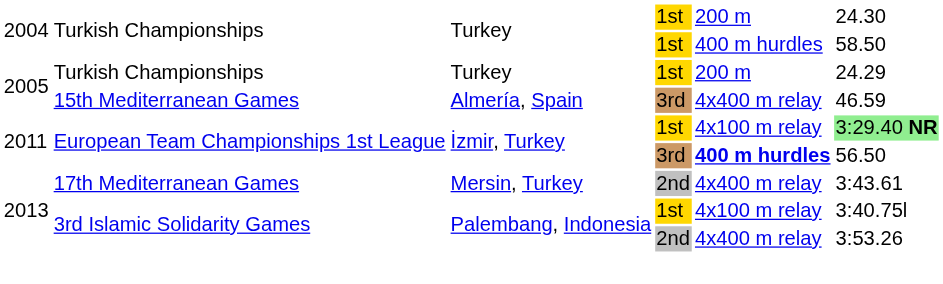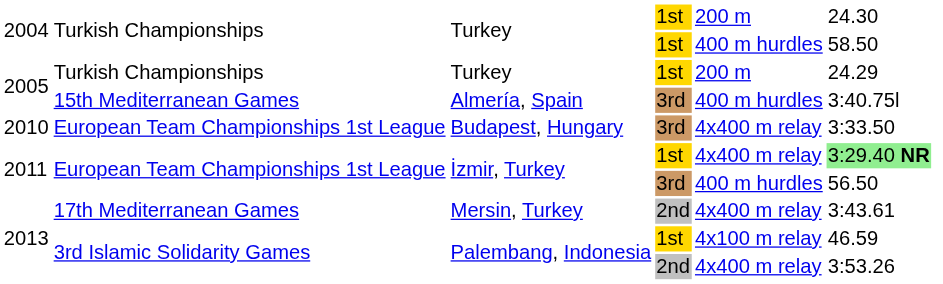 <table>
 <tr>
 <td rowspan=2>2004</td>
 <td rowspan=2>Turkish Championships</td>
 <td rowspan=2>Turkey</td>
 <td bgcolor=gold>1st</td>
 <td><a href='#'>200 m</a></td>
 <td>24.30</td>
 </tr>
 <tr>
 <td bgcolor=gold>1st</td>
 <td><a href='#'>400 m hurdles</a></td>
 <td>58.50</td>
 </tr>
 <tr>
 <td rowspan=2>2005</td>
 <td>Turkish Championships</td>
 <td>Turkey</td>
 <td bgcolor=gold>1st</td>
 <td><a href='#'>200 m</a></td>
 <td>24.29</td>
 </tr>
 <tr>
 <td><a href='#'>15th Mediterranean Games</a></td>
 <td><a href='#'>Almería</a>, <a href='#'>Spain</a></td>
 <td bgcolor=cc9966>3rd</td>
+<td><a href='#'>400 m hurdles</a></td>
+<td>3:40.75l</td>
+</tr>
+<tr>
+<td>2010</td>
+<td><a href='#'>European Team Championships 1st League</a></td>
+<td><a href='#'>Budapest</a>, <a href='#'>Hungary</a></td>
+<td bgcolor=cc9966>3rd</td>
 <td><a href='#'>4x400 m relay</a></td>
-<td>46.59</td>
+<td>3:33.50</td>
 </tr>
 <tr>
 <td rowspan=2>2011</td>
 <td rowspan=2><a href='#'>European Team Championships 1st League</a></td>
 <td rowspan=2><a href='#'>İzmir</a>, <a href='#'>Turkey</a></td>
 <td bgcolor=gold>1st</td>
-<td><a href='#'>4x100 m relay</a></td>
+<td><a href='#'>4x400 m relay</a></td>
 <td style="background: lightgreen;">3:29.40 <strong>NR</strong></td>
 </tr>
 <tr>
 <td bgcolor=cc9966>3rd</td>
-<td><strong><a href='#'>400 m hurdles</a></strong></td>
+<td><a href='#'>400 m hurdles</a></td>
 <td>56.50</td>
 </tr>
 <tr>
 <td rowspan=3>2013</td>
 <td><a href='#'>17th Mediterranean Games</a></td>
 <td><a href='#'>Mersin</a>, <a href='#'>Turkey</a></td>
 <td bgcolor=silver>2nd</td>
 <td><a href='#'>4x400 m relay</a></td>
 <td>3:43.61</td>
 </tr>
 <tr>
 <td rowspan=2><a href='#'>3rd Islamic Solidarity Games</a></td>
 <td rowspan=2><a href='#'>Palembang</a>, <a href='#'>Indonesia</a></td>
 <td bgcolor=gold>1st</td>
 <td><a href='#'>4x100 m relay</a></td>
-<td>3:40.75l</td>
+<td>46.59</td>
 </tr>
 <tr>
 <td bgcolor=silver>2nd</td>
 <td><a href='#'>4x400 m relay</a></td>
 <td>3:53.26</td>
 </tr>
 </table>
